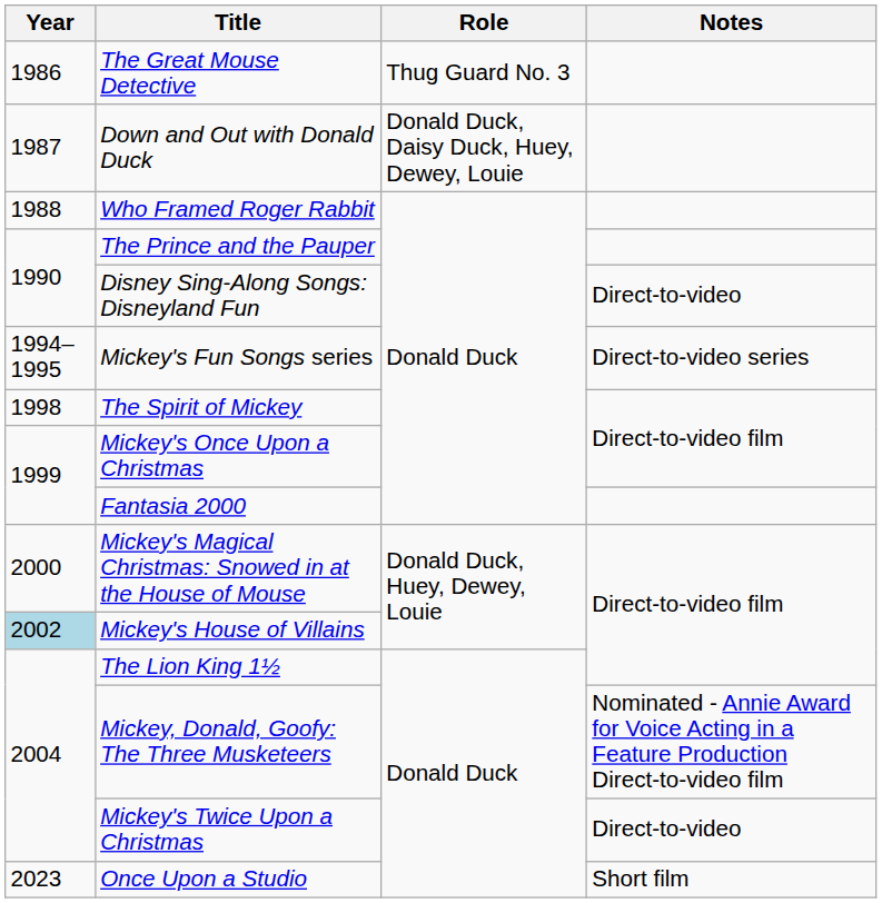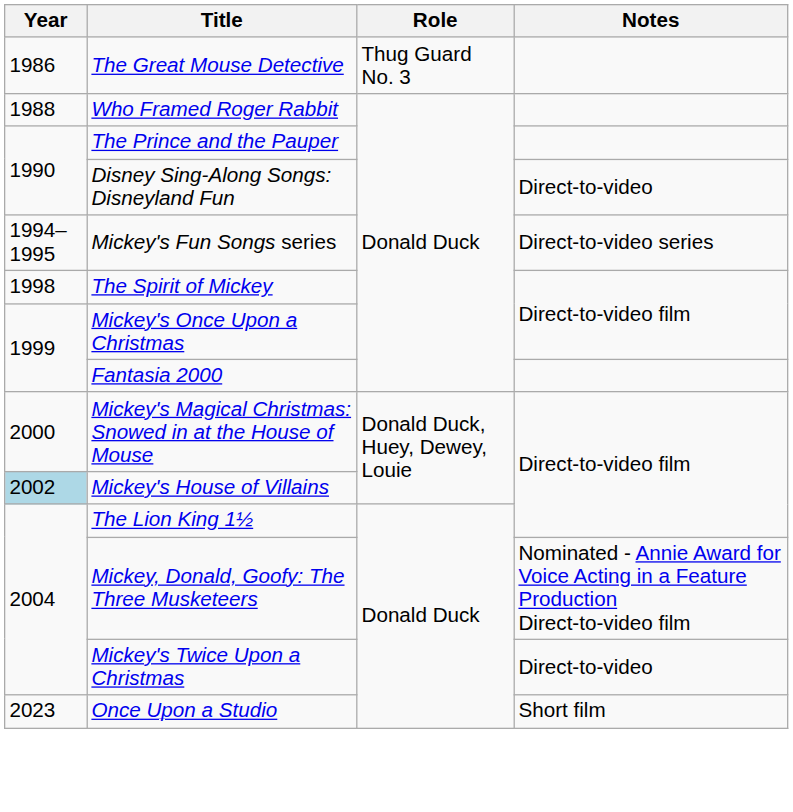 <table class = "wikitable sortable">
 <tr>
 <th>Year</th>
 <th>Title</th>
 <th>Role</th>
 <th class = "unsortable">Notes</th>
 </tr>
 <tr>
 <td>1986</td>
 <td><em><a href='#'>The Great Mouse Detective</a></em></td>
 <td>Thug Guard No. 3</td>
-<td></td>
-</tr>
-<tr>
-<td>1987</td>
-<td><em>Down and Out with Donald Duck</em></td>
-<td>Donald Duck, Daisy Duck, Huey, Dewey, Louie</td>
 <td></td>
 </tr>
 <tr>
 <td>1988</td>
 <td><em><a href='#'>Who Framed Roger Rabbit</a></em></td>
 <td rowspan="7">Donald Duck</td>
 <td></td>
 </tr>
 <tr>
 <td rowspan="2">1990</td>
 <td><em><a href='#'>The Prince and the Pauper</a></em></td>
 <td></td>
 </tr>
 <tr>
 <td><em>Disney Sing-Along Songs: Disneyland Fun</em></td>
 <td>Direct-to-video</td>
 </tr>
 <tr>
 <td>1994–1995</td>
 <td><em>Mickey's Fun Songs</em> series</td>
 <td>Direct-to-video series</td>
 </tr>
 <tr>
 <td>1998</td>
 <td><em><a href='#'>The Spirit of Mickey</a></em></td>
 <td rowspan="2">Direct-to-video film</td>
 </tr>
 <tr>
 <td rowspan="2">1999</td>
 <td><em><a href='#'>Mickey's Once Upon a Christmas</a></em></td>
 </tr>
 <tr>
 <td><em><a href='#'>Fantasia 2000</a></em></td>
 <td></td>
 </tr>
 <tr>
 <td>2000</td>
 <td><em><a href='#'>Mickey's Magical Christmas: Snowed in at the House of Mouse</a></em></td>
 <td rowspan="2">Donald Duck, Huey, Dewey, Louie</td>
 <td rowspan="3">Direct-to-video film</td>
 </tr>
 <tr>
 <td style="background: lightblue;">2002</td>
 <td><em><a href='#'>Mickey's House of Villains</a></em></td>
 </tr>
 <tr>
 <td rowspan="3">2004</td>
 <td><em><a href='#'>The Lion King 1½</a></em></td>
 <td rowspan="4">Donald Duck</td>
 </tr>
 <tr>
 <td><em><a href='#'>Mickey, Donald, Goofy: The Three Musketeers</a></em></td>
 <td>Nominated - <a href='#'>Annie Award for Voice Acting in a Feature Production</a><br>Direct-to-video film</td>
 </tr>
 <tr>
 <td><em><a href='#'>Mickey's Twice Upon a Christmas</a></em></td>
 <td>Direct-to-video</td>
 </tr>
 <tr>
 <td>2023</td>
 <td><em><a href='#'>Once Upon a Studio</a></em></td>
 <td>Short film</td>
 </tr>
 </table>
